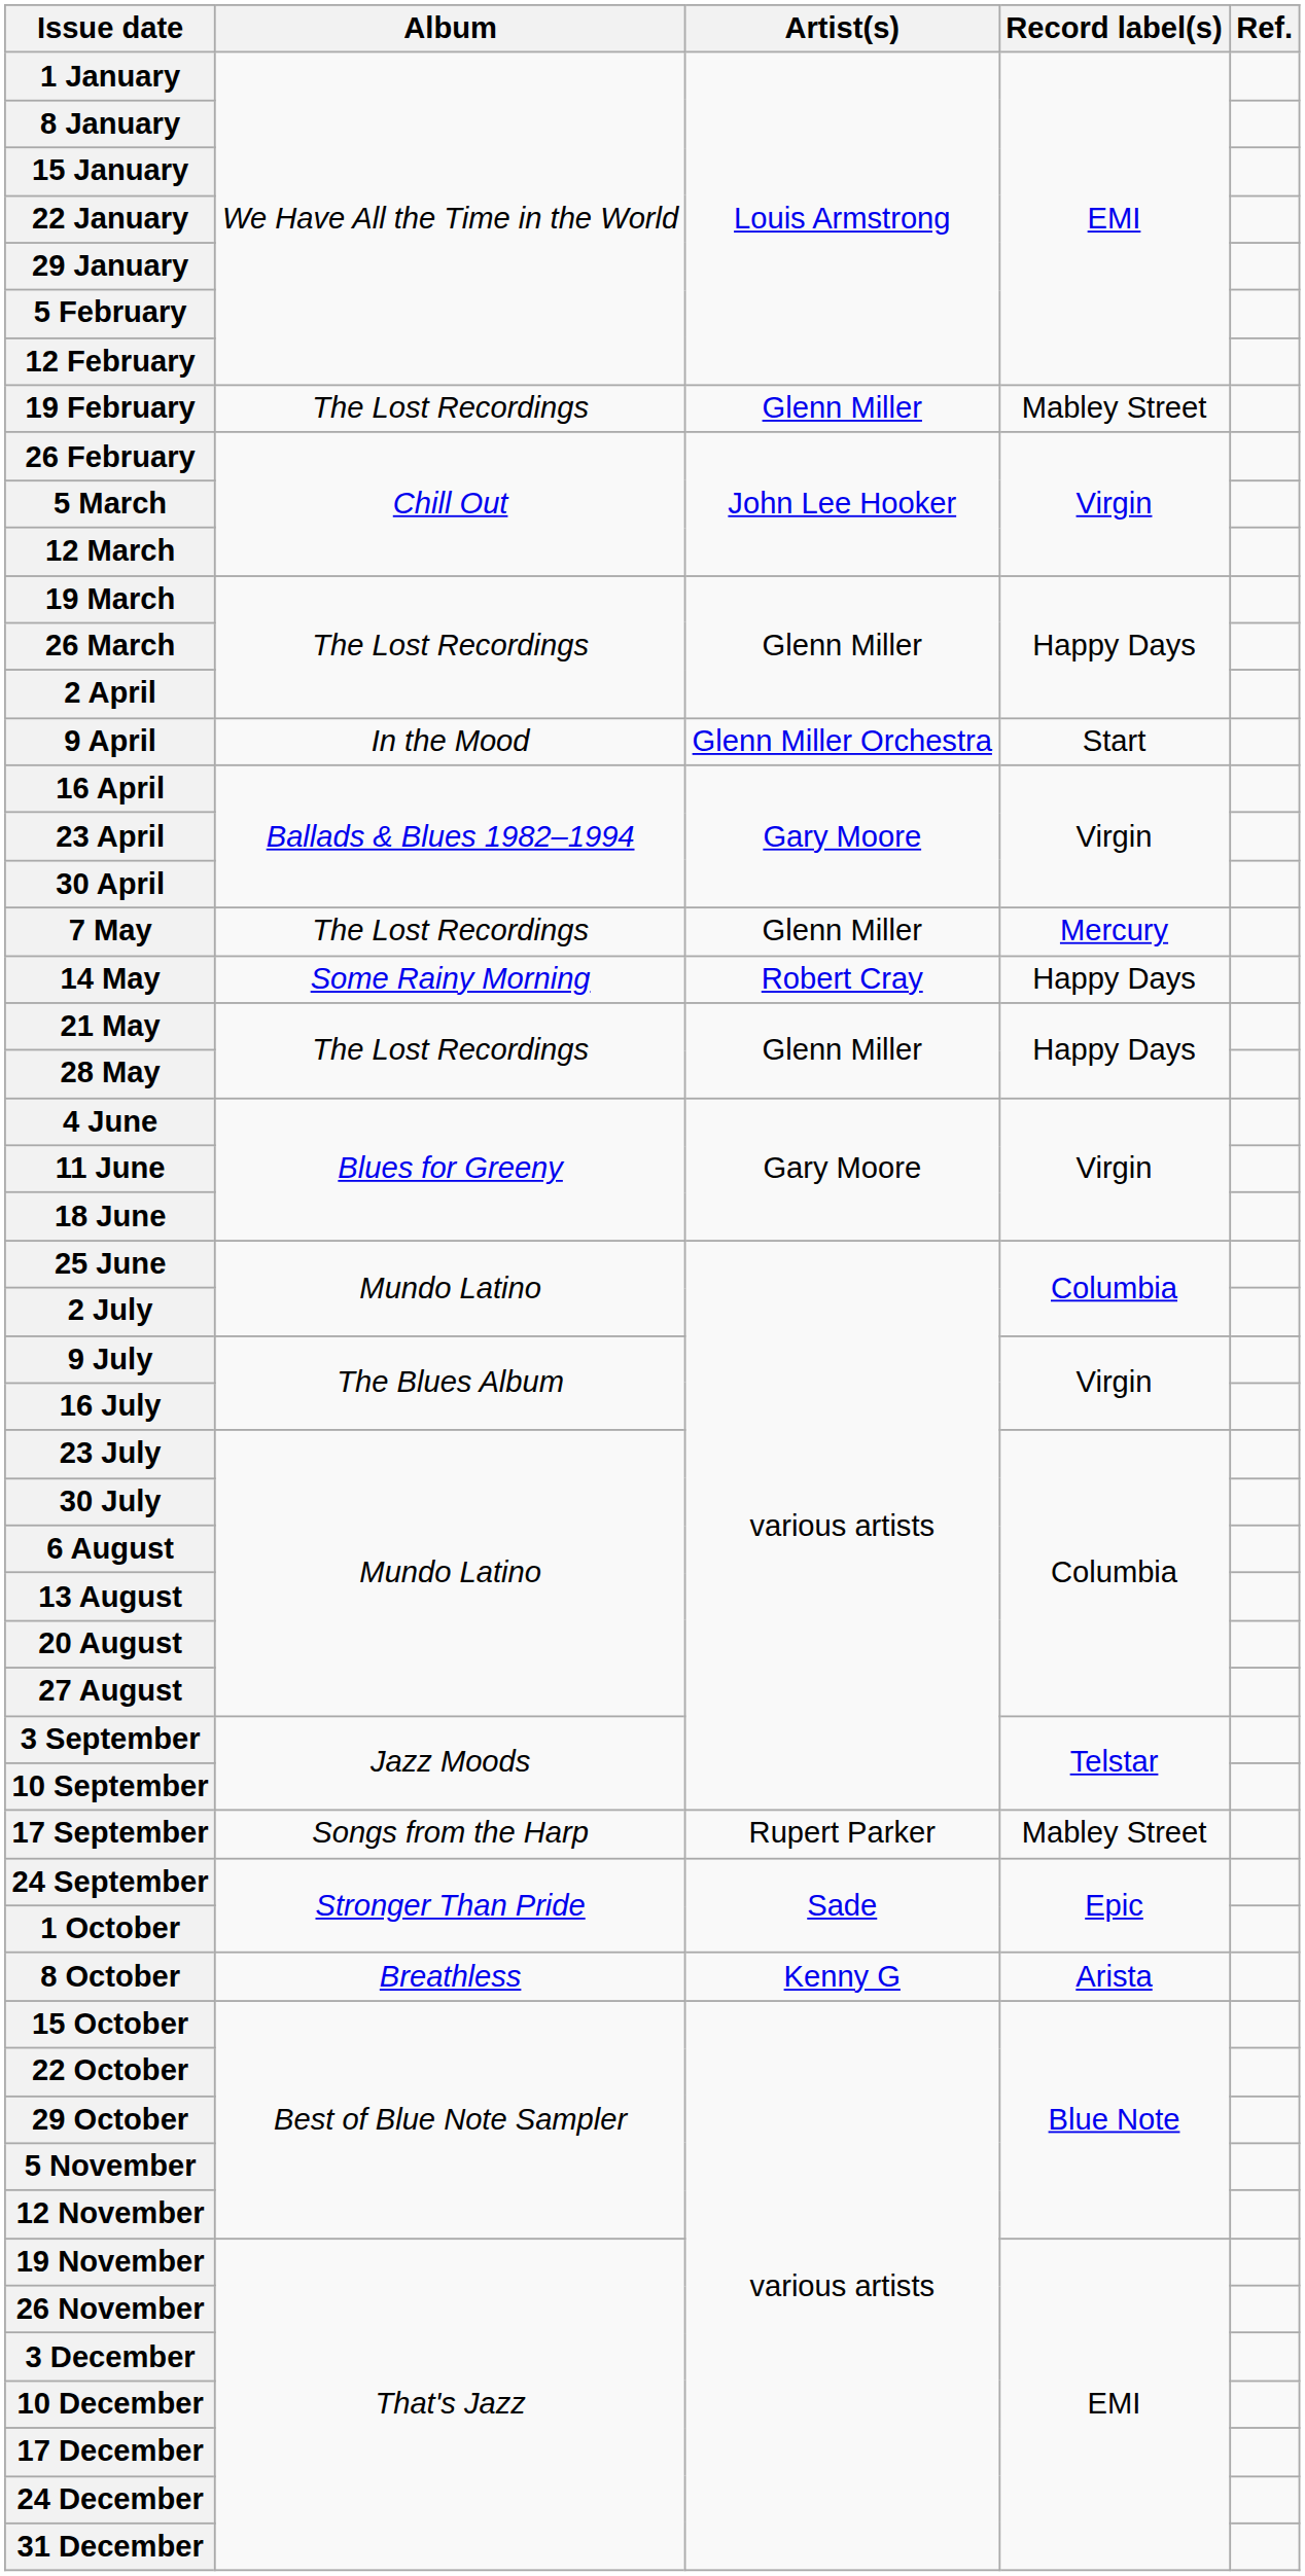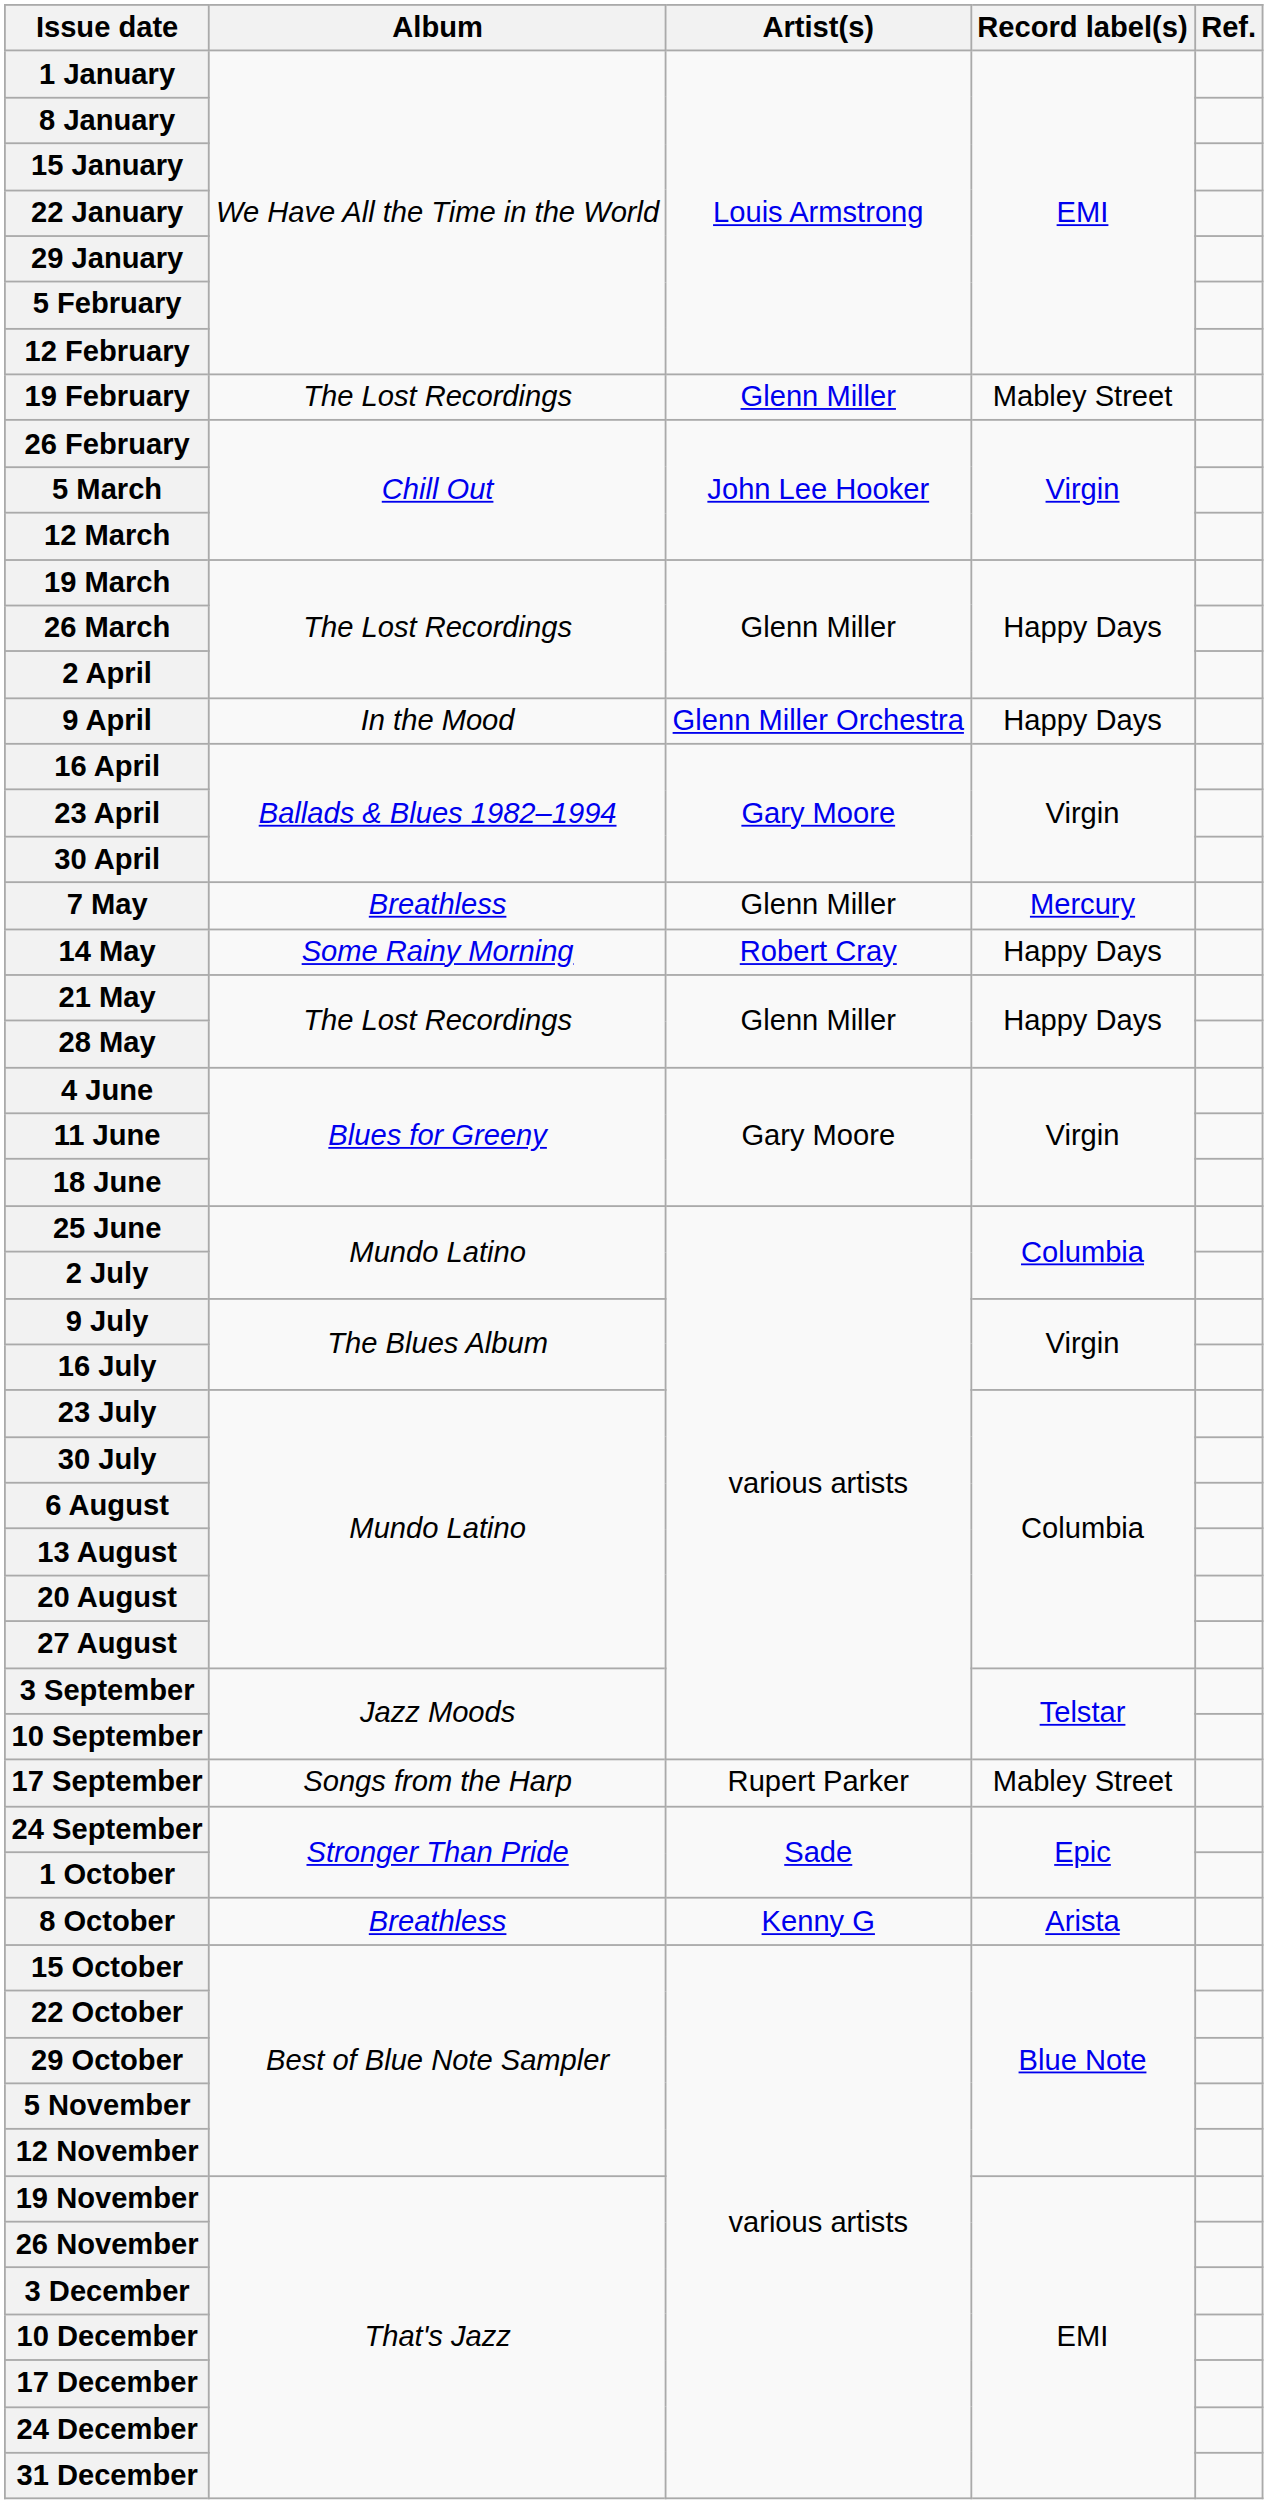 <table class="wikitable plainrowheaders" style="text-align:center">
 <tr>
 <th scope="col">Issue date</th>
 <th scope="col">Album</th>
 <th scope="col">Artist(s)</th>
 <th scope="col">Record label(s)</th>
 <th scope="col">Ref.</th>
 </tr>
 <tr>
 <th scope="row">1 January</th>
 <td rowspan="7"><em>We Have All the Time in the World</em></td>
 <td rowspan="7"><a href='#'>Louis Armstrong</a></td>
 <td rowspan="7"><a href='#'>EMI</a></td>
 <td></td>
 </tr>
 <tr>
 <th scope="row">8 January</th>
 <td></td>
 </tr>
 <tr>
 <th scope="row">15 January</th>
 <td></td>
 </tr>
 <tr>
 <th scope="row">22 January</th>
 <td></td>
 </tr>
 <tr>
 <th scope="row">29 January</th>
 <td></td>
 </tr>
 <tr>
 <th scope="row">5 February</th>
 <td></td>
 </tr>
 <tr>
 <th scope="row">12 February</th>
 <td></td>
 </tr>
 <tr>
 <th scope="row">19 February</th>
 <td><em>The Lost Recordings</em></td>
 <td><a href='#'>Glenn Miller</a></td>
 <td>Mabley Street</td>
 <td></td>
 </tr>
 <tr>
 <th scope="row">26 February</th>
 <td rowspan="3"><em><a href='#'>Chill Out</a></em></td>
 <td rowspan="3"><a href='#'>John Lee Hooker</a></td>
 <td rowspan="3"><a href='#'>Virgin</a></td>
 <td></td>
 </tr>
 <tr>
 <th scope="row">5 March</th>
 <td></td>
 </tr>
 <tr>
 <th scope="row">12 March</th>
 <td></td>
 </tr>
 <tr>
 <th scope="row">19 March</th>
 <td rowspan="3"><em>The Lost Recordings</em></td>
 <td rowspan="3">Glenn Miller</td>
 <td rowspan="3">Happy Days</td>
 <td></td>
 </tr>
 <tr>
 <th scope="row">26 March</th>
 <td></td>
 </tr>
 <tr>
 <th scope="row">2 April</th>
 <td></td>
 </tr>
 <tr>
 <th scope="row">9 April</th>
 <td><em>In the Mood</em></td>
 <td><a href='#'>Glenn Miller Orchestra</a></td>
-<td>Start</td>
+<td>Happy Days</td>
 <td></td>
 </tr>
 <tr>
 <th scope="row">16 April</th>
 <td rowspan="3"><em><a href='#'>Ballads & Blues 1982–1994</a></em></td>
 <td rowspan="3"><a href='#'>Gary Moore</a></td>
 <td rowspan="3">Virgin</td>
 <td></td>
 </tr>
 <tr>
 <th scope="row">23 April</th>
 <td></td>
 </tr>
 <tr>
 <th scope="row">30 April</th>
 <td></td>
 </tr>
 <tr>
 <th scope="row">7 May</th>
-<td><em>The Lost Recordings</em></td>
+<td><em><a href='#'>Breathless</a></em></td>
 <td>Glenn Miller</td>
 <td><a href='#'>Mercury</a></td>
 <td></td>
 </tr>
 <tr>
 <th scope="row">14 May</th>
 <td><em><a href='#'>Some Rainy Morning</a></em></td>
 <td><a href='#'>Robert Cray</a></td>
 <td>Happy Days</td>
 <td></td>
 </tr>
 <tr>
 <th scope="row">21 May</th>
 <td rowspan="2"><em>The Lost Recordings</em></td>
 <td rowspan="2">Glenn Miller</td>
 <td rowspan="2">Happy Days</td>
 <td></td>
 </tr>
 <tr>
 <th scope="row">28 May</th>
 <td></td>
 </tr>
 <tr>
 <th scope="row">4 June</th>
 <td rowspan="3"><em><a href='#'>Blues for Greeny</a></em></td>
 <td rowspan="3">Gary Moore</td>
 <td rowspan="3">Virgin</td>
 <td></td>
 </tr>
 <tr>
 <th scope="row">11 June</th>
 <td></td>
 </tr>
 <tr>
 <th scope="row">18 June</th>
 <td></td>
 </tr>
 <tr>
 <th scope="row">25 June</th>
 <td rowspan="2"><em>Mundo Latino</em></td>
 <td rowspan="12">various artists</td>
 <td rowspan="2"><a href='#'>Columbia</a></td>
 <td></td>
 </tr>
 <tr>
 <th scope="row">2 July</th>
 <td></td>
 </tr>
 <tr>
 <th scope="row">9 July</th>
 <td rowspan="2"><em>The Blues Album</em></td>
 <td rowspan="2">Virgin</td>
 <td></td>
 </tr>
 <tr>
 <th scope="row">16 July</th>
 <td></td>
 </tr>
 <tr>
 <th scope="row">23 July</th>
 <td rowspan="6"><em>Mundo Latino</em></td>
 <td rowspan="6">Columbia</td>
 <td></td>
 </tr>
 <tr>
 <th scope="row">30 July</th>
 <td></td>
 </tr>
 <tr>
 <th scope="row">6 August</th>
 <td></td>
 </tr>
 <tr>
 <th scope="row">13 August</th>
 <td></td>
 </tr>
 <tr>
 <th scope="row">20 August</th>
 <td></td>
 </tr>
 <tr>
 <th scope="row">27 August</th>
 <td></td>
 </tr>
 <tr>
 <th scope="row">3 September</th>
 <td rowspan="2"><em>Jazz Moods</em></td>
 <td rowspan="2"><a href='#'>Telstar</a></td>
 <td></td>
 </tr>
 <tr>
 <th scope="row">10 September</th>
 <td></td>
 </tr>
 <tr>
 <th scope="row">17 September</th>
 <td><em>Songs from the Harp</em></td>
 <td>Rupert Parker</td>
 <td>Mabley Street</td>
 <td></td>
 </tr>
 <tr>
 <th scope="row">24 September</th>
 <td rowspan="2"><em><a href='#'>Stronger Than Pride</a></em></td>
 <td rowspan="2"><a href='#'>Sade</a></td>
 <td rowspan="2"><a href='#'>Epic</a></td>
 <td></td>
 </tr>
 <tr>
 <th scope="row">1 October</th>
 <td></td>
 </tr>
 <tr>
 <th scope="row">8 October</th>
 <td><em><a href='#'>Breathless</a></em></td>
 <td><a href='#'>Kenny G</a></td>
 <td><a href='#'>Arista</a></td>
 <td></td>
 </tr>
 <tr>
 <th scope="row">15 October</th>
 <td rowspan="5"><em>Best of Blue Note Sampler</em></td>
 <td rowspan="12">various artists</td>
 <td rowspan="5"><a href='#'>Blue Note</a></td>
 <td></td>
 </tr>
 <tr>
 <th scope="row">22 October</th>
 <td></td>
 </tr>
 <tr>
 <th scope="row">29 October</th>
 <td></td>
 </tr>
 <tr>
 <th scope="row">5 November</th>
 <td></td>
 </tr>
 <tr>
 <th scope="row">12 November</th>
 <td></td>
 </tr>
 <tr>
 <th scope="row">19 November</th>
 <td rowspan="7"><em>That's Jazz</em></td>
 <td rowspan="7">EMI</td>
 <td></td>
 </tr>
 <tr>
 <th scope="row">26 November</th>
 <td></td>
 </tr>
 <tr>
 <th scope="row">3 December</th>
 <td></td>
 </tr>
 <tr>
 <th scope="row">10 December</th>
 <td></td>
 </tr>
 <tr>
 <th scope="row">17 December</th>
 <td></td>
 </tr>
 <tr>
 <th scope="row">24 December</th>
 <td></td>
 </tr>
 <tr>
 <th scope="row">31 December</th>
 <td></td>
 </tr>
 </table>
